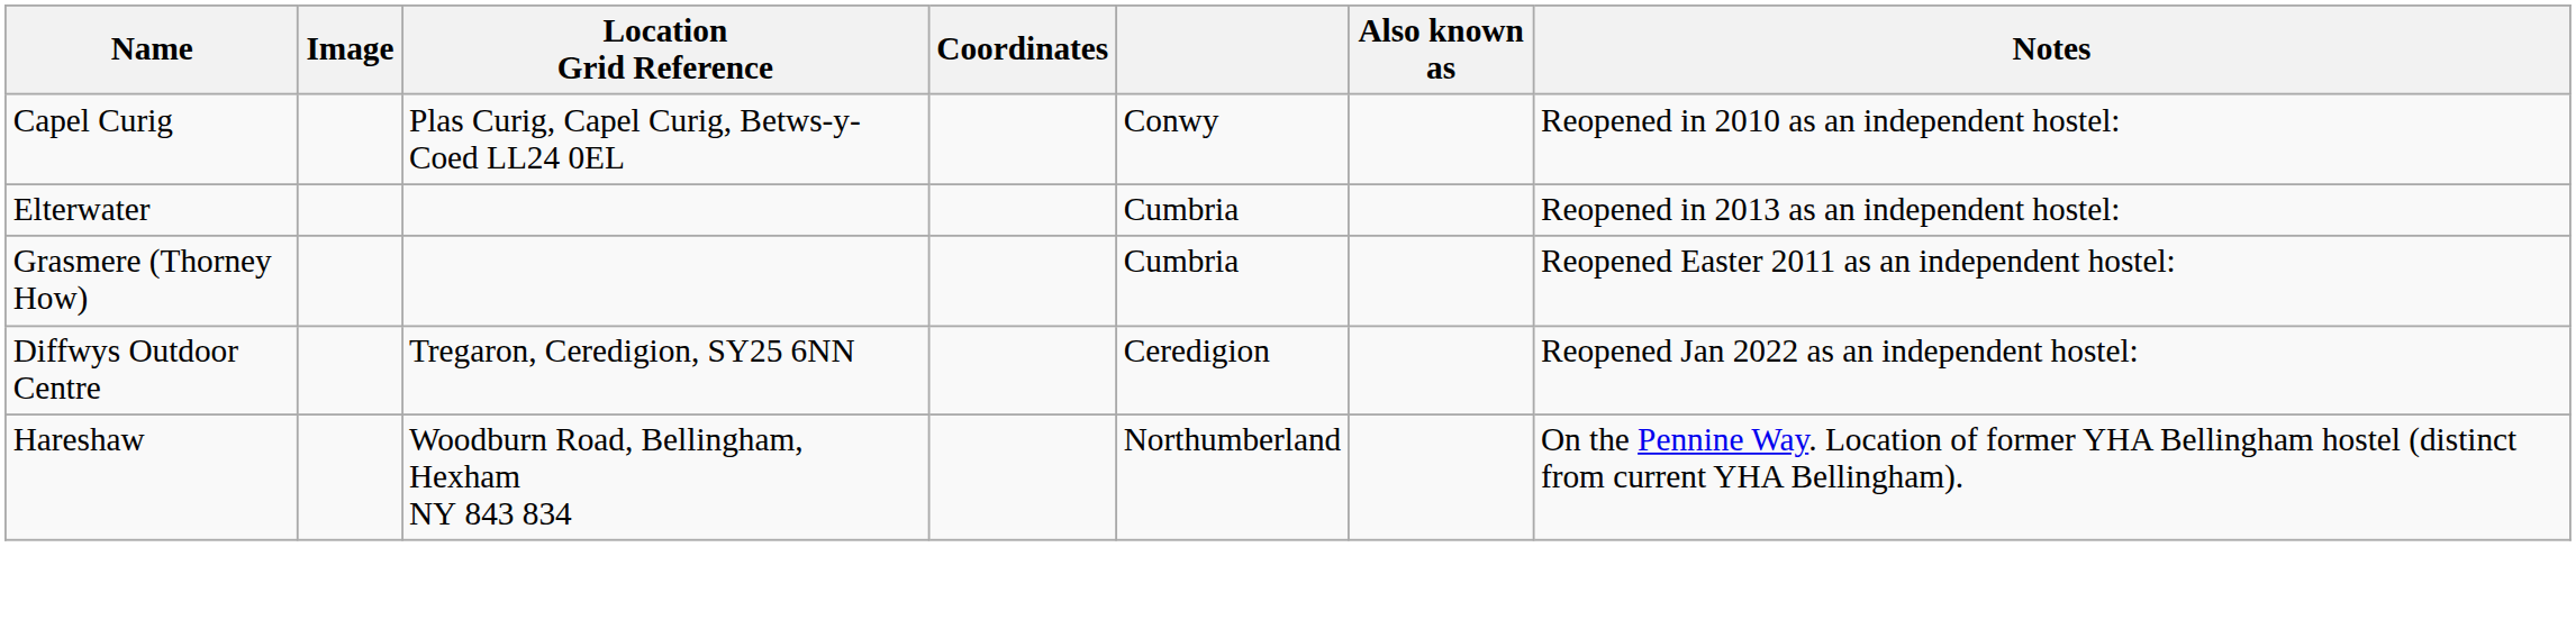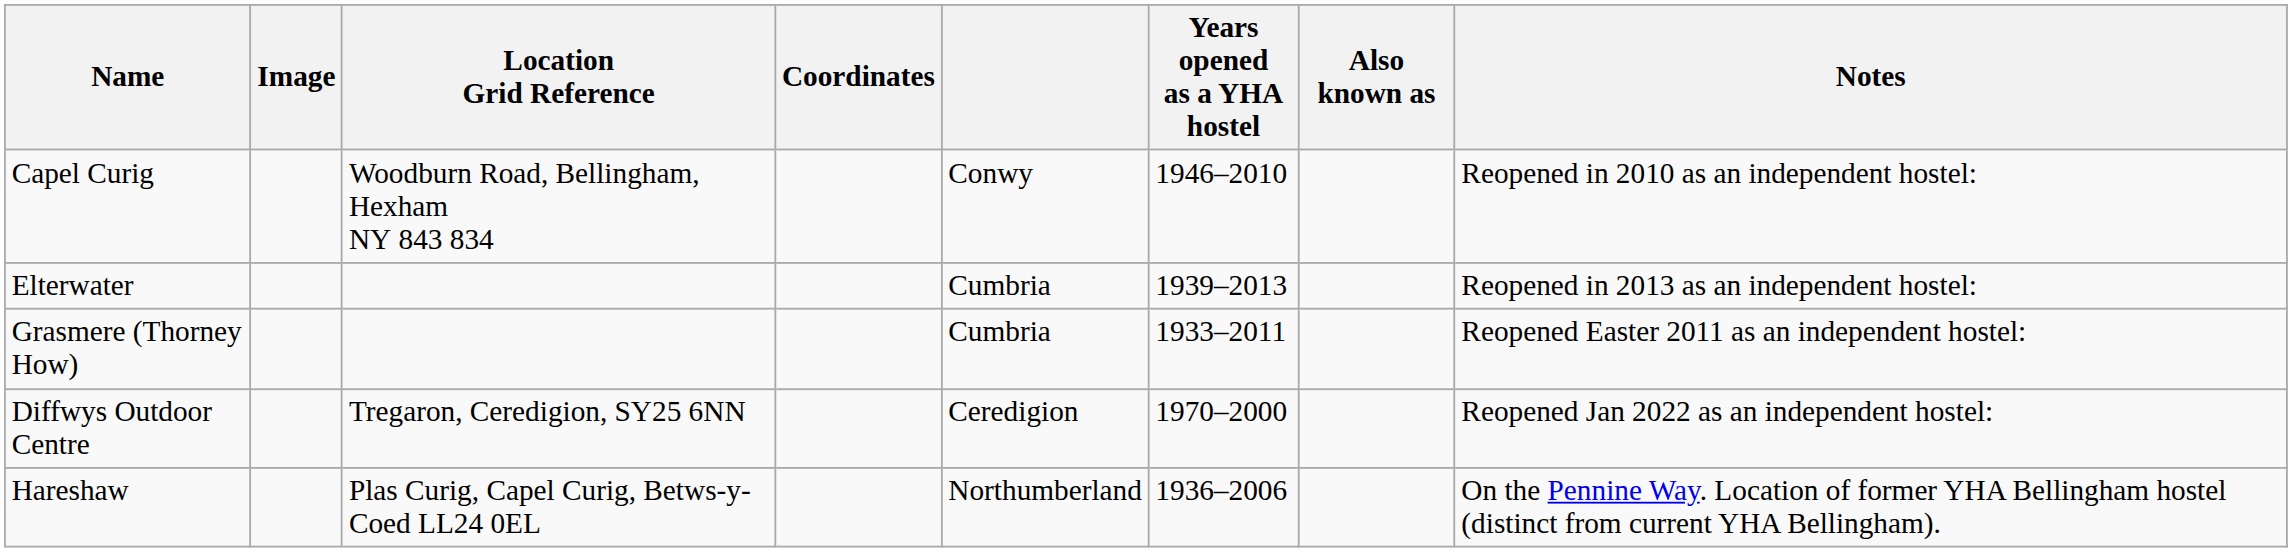 <table class="wikitable sortable" border="1">
 <tr>
 <th>Name</th>
 <th>Image</th>
 <th>Location<br>Grid Reference</th>
 <th>Coordinates</th>
 <th County></th>
+<th>Years opened<br>as a YHA<br>hostel</th>
 <th class="unsortable">Also known as</th>
 <th class="unsortable">Notes</th>
 </tr>
 <tr valign="top">
 <td>Capel Curig</td>
 <td></td>
-<td>Plas Curig, Capel Curig, Betws-y-Coed LL24 0EL</td>
+<td>Woodburn Road, Bellingham, Hexham<br>NY 843 834 </td>
 <td></td>
 <td>Conwy</td>
+<td>1946–2010</td>
 <td> </td>
 <td>Reopened in 2010 as an independent hostel: </td>
 </tr>
 <tr valign="top">
 <td>Elterwater</td>
 <td></td>
 <td></td>
 <td></td>
 <td>Cumbria</td>
+<td>1939–2013</td>
 <td> </td>
 <td>Reopened in 2013 as an independent hostel: </td>
 </tr>
 <tr valign="top">
 <td>Grasmere (Thorney How)</td>
 <td></td>
 <td></td>
 <td></td>
 <td>Cumbria</td>
+<td>1933–2011</td>
 <td> </td>
 <td>Reopened Easter 2011 as an independent hostel: </td>
 </tr>
 <tr valign="top">
 <td>Diffwys Outdoor Centre</td>
 <td></td>
 <td>Tregaron, Ceredigion, SY25 6NN</td>
 <td></td>
 <td>Ceredigion</td>
+<td>1970–2000</td>
 <td> </td>
 <td>Reopened Jan 2022 as an independent hostel: </td>
 </tr>
 <tr valign="top">
 <td>Hareshaw</td>
 <td></td>
-<td>Woodburn Road, Bellingham, Hexham<br>NY 843 834 </td>
+<td>Plas Curig, Capel Curig, Betws-y-Coed LL24 0EL</td>
 <td></td>
 <td>Northumberland</td>
+<td>1936–2006</td>
 <td> </td>
 <td>On the <a href='#'>Pennine Way</a>. Location of former YHA Bellingham hostel (distinct from current YHA Bellingham).</td>
 </tr>
 </table>
